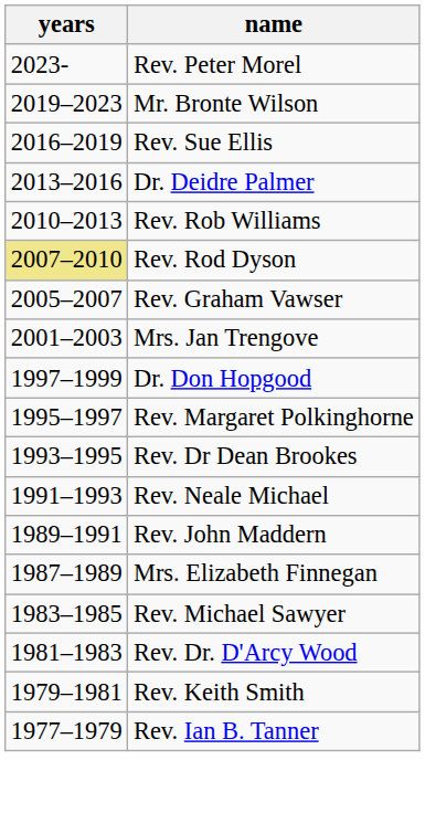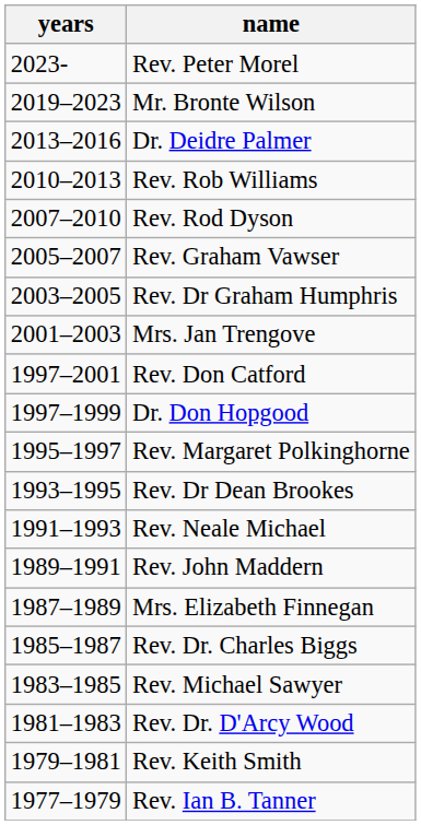 <table class="wikitable">
 <tr>
 <th>years</th>
 <th>name</th>
 </tr>
 <tr>
 <td>2023-</td>
 <td>Rev. Peter Morel</td>
 </tr>
 <tr>
 <td>2019–2023</td>
 <td>Mr. Bronte Wilson</td>
 </tr>
 <tr>
-<td>2016–2019</td>
-<td>Rev. Sue Ellis</td>
-</tr>
-<tr>
 <td>2013–2016</td>
 <td>Dr. <a href='#'>Deidre Palmer</a></td>
 </tr>
 <tr>
 <td>2010–2013</td>
 <td>Rev. Rob Williams</td>
 </tr>
 <tr>
-<td style="background: khaki;">2007–2010</td>
+<td>2007–2010</td>
 <td>Rev. Rod Dyson</td>
 </tr>
 <tr>
 <td>2005–2007</td>
 <td>Rev. Graham Vawser</td>
 </tr>
 <tr>
+<td>2003–2005</td>
+<td>Rev. Dr Graham Humphris</td>
+</tr>
+<tr>
 <td>2001–2003</td>
 <td>Mrs. Jan Trengove</td>
+</tr>
+<tr>
+<td>1997–2001</td>
+<td>Rev. Don Catford</td>
 </tr>
 <tr>
 <td>1997–1999</td>
 <td>Dr. <a href='#'>Don Hopgood</a></td>
 </tr>
 <tr>
 <td>1995–1997</td>
 <td>Rev. Margaret Polkinghorne </td>
 </tr>
 <tr>
 <td>1993–1995</td>
 <td>Rev. Dr Dean Brookes</td>
 </tr>
 <tr>
 <td>1991–1993</td>
 <td>Rev. Neale Michael</td>
 </tr>
 <tr>
 <td>1989–1991</td>
 <td>Rev. John Maddern</td>
 </tr>
 <tr>
 <td>1987–1989</td>
 <td>Mrs. Elizabeth Finnegan </td>
 </tr>
 <tr>
+<td>1985–1987</td>
+<td>Rev. Dr. Charles Biggs</td>
+</tr>
+<tr>
 <td>1983–1985</td>
 <td>Rev. Michael Sawyer</td>
 </tr>
 <tr>
 <td>1981–1983</td>
 <td>Rev. Dr. <a href='#'>D'Arcy Wood</a></td>
 </tr>
 <tr>
 <td>1979–1981</td>
 <td>Rev. Keith Smith</td>
 </tr>
 <tr>
 <td>1977–1979</td>
 <td>Rev. <a href='#'>Ian B. Tanner</a></td>
 </tr>
 </table>
